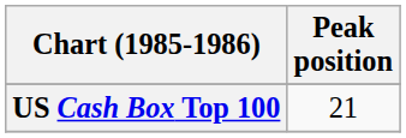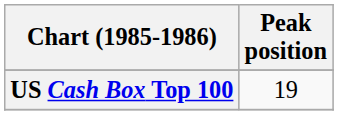 <table class="wikitable sortable plainrowheaders">
 <tr>
 <th>Chart (1985-1986)</th>
 <th>Peak<br>position</th>
 </tr>
 <tr>
 </tr>
 <tr>
 <th scope="row">US <a href='#'><em>Cash Box</em> Top 100</a></th>
-<td style="text-align:center;">21</td>
+<td style="text-align:center;">19</td>
 </tr>
 <tr>
 </tr>
 <tr>
 </tr>
 </table>
